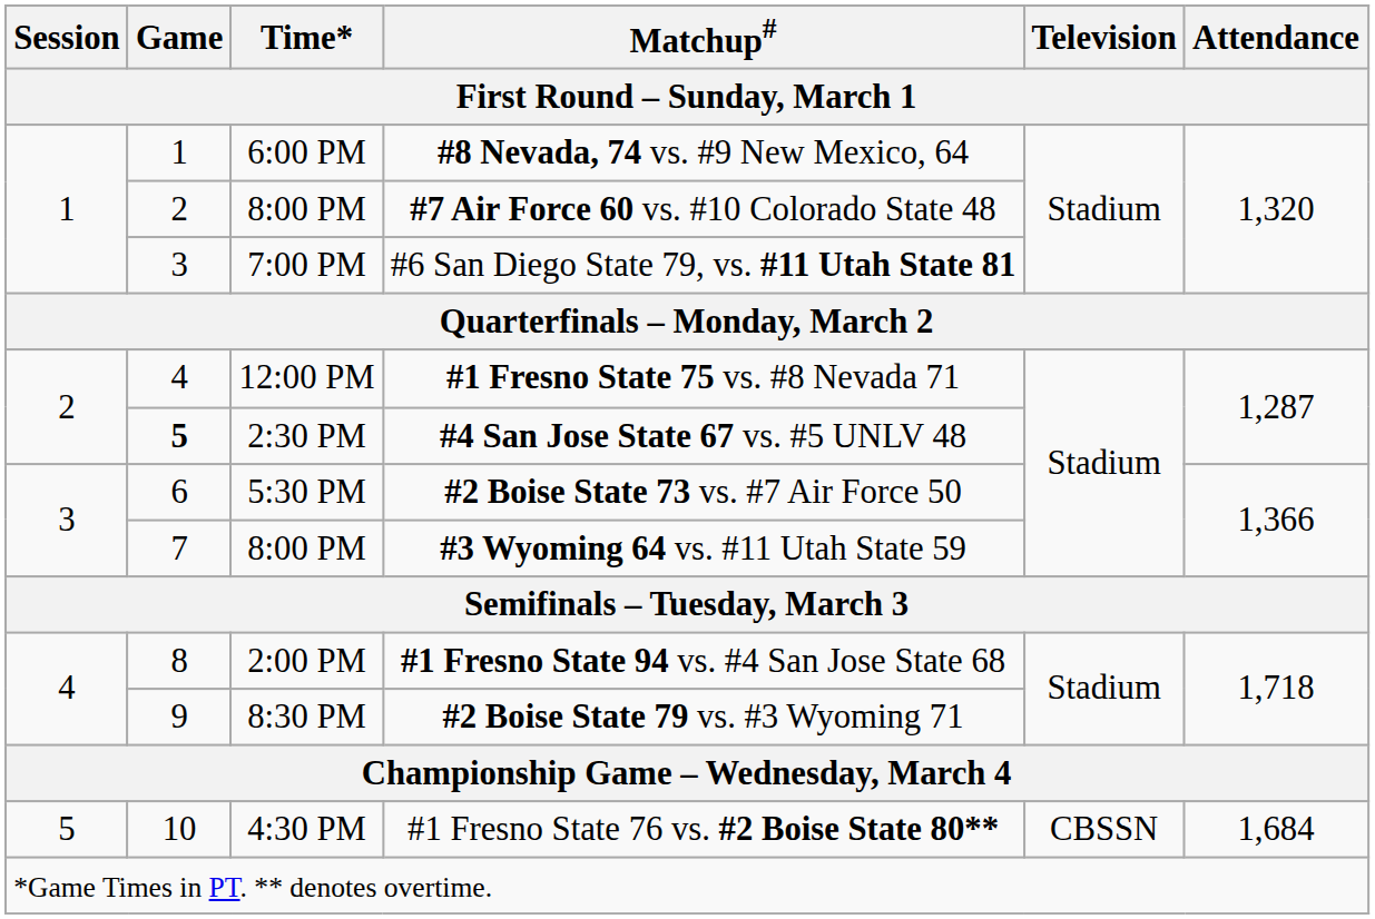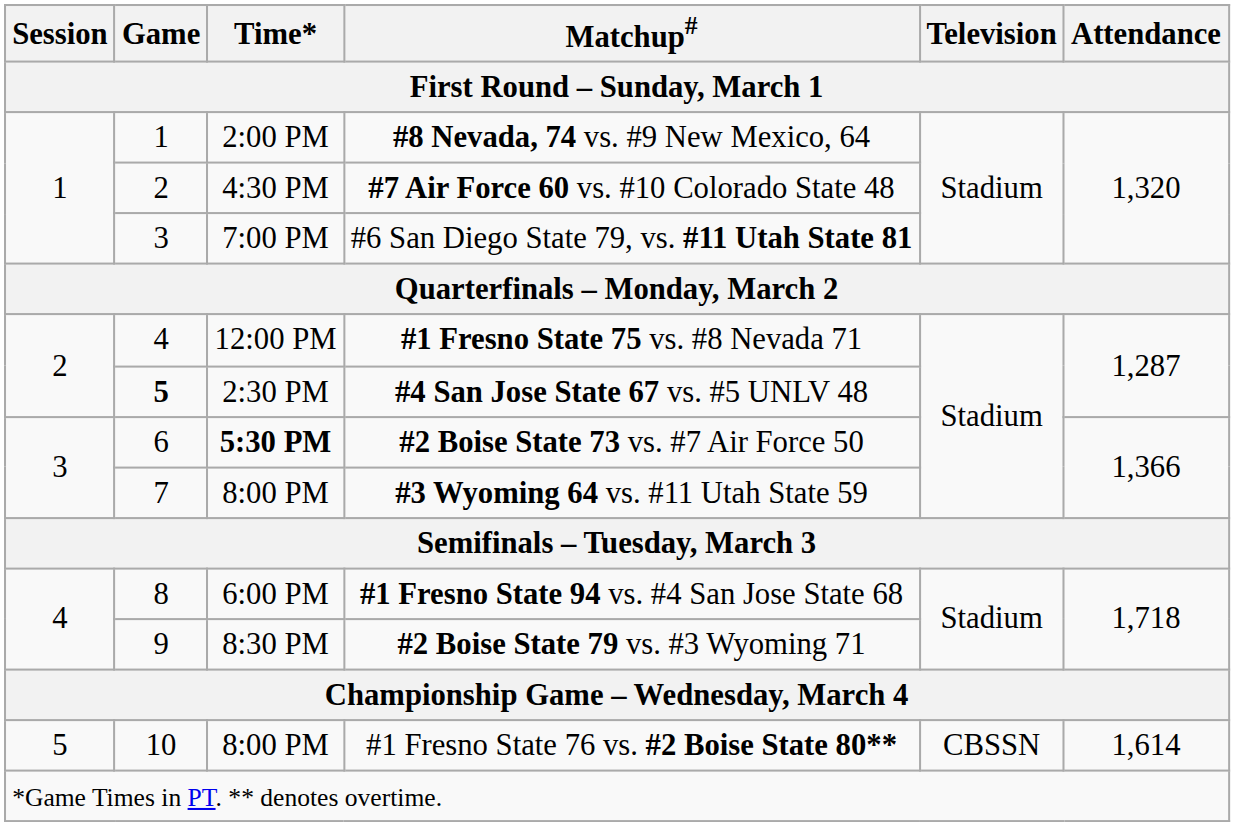 <table class="wikitable" style="font-size: 95%; text-align:center;">
 <tr align="center">
 <th>Session</th>
 <th>Game</th>
 <th>Time*</th>
 <th>Matchup<sup>#</sup></th>
 <th>Television</th>
 <th>Attendance</th>
 </tr>
 <tr>
 <th colspan=6>First Round – Sunday, March 1</th>
 </tr>
 <tr>
 <td rowspan=3>1</td>
 <td>1</td>
-<td>6:00 PM</td>
+<td>2:00 PM</td>
 <td><strong>#8 Nevada, 74</strong> vs. #9 New Mexico, 64</td>
 <td rowspan=3>Stadium</td>
 <td rowspan=3>1,320</td>
 </tr>
 <tr>
 <td>2</td>
-<td>8:00 PM</td>
+<td>4:30 PM</td>
 <td><strong>#7 Air Force 60</strong> vs. #10 Colorado State 48</td>
 </tr>
 <tr>
 <td>3</td>
 <td>7:00 PM</td>
 <td>#6 San Diego State 79, vs. <strong>#11 Utah State 81</strong></td>
 </tr>
 <tr>
 <th colspan=6>Quarterfinals – Monday, March 2</th>
 </tr>
 <tr>
 <td rowspan=2>2</td>
 <td>4</td>
 <td>12:00 PM</td>
 <td><strong>#1 Fresno State 75</strong> vs. #8 Nevada 71</td>
 <td rowspan=4>Stadium</td>
 <td rowspan=2>1,287</td>
 </tr>
 <tr>
 <td><strong>5</strong></td>
 <td>2:30 PM</td>
 <td><strong>#4 San Jose State 67</strong>  vs. #5 UNLV 48</td>
 </tr>
 <tr>
 <td rowspan=2>3</td>
 <td>6</td>
-<td>5:30 PM</td>
+<td><strong>5:30 PM</strong></td>
 <td><strong>#2 Boise State 73</strong> vs. #7 Air Force 50</td>
 <td rowspan=2>1,366</td>
 </tr>
 <tr>
 <td>7</td>
 <td>8:00 PM</td>
 <td><strong>#3 Wyoming 64</strong> vs. #11 Utah State 59</td>
 </tr>
 <tr>
 <th colspan=6>Semifinals – Tuesday, March 3</th>
 </tr>
 <tr>
 <td rowspan=2>4</td>
 <td>8</td>
-<td>2:00 PM</td>
+<td>6:00 PM</td>
 <td><strong>#1 Fresno State 94</strong> vs. #4 San Jose State 68</td>
 <td rowspan=2>Stadium</td>
 <td rowspan=2>1,718</td>
 </tr>
 <tr>
 <td>9</td>
 <td>8:30 PM</td>
 <td><strong>#2 Boise State 79</strong> vs. #3 Wyoming 71</td>
 </tr>
 <tr>
 <th colspan=6>Championship Game – Wednesday, March 4</th>
 </tr>
 <tr>
 <td>5</td>
 <td>10</td>
-<td>4:30 PM</td>
+<td>8:00 PM</td>
 <td>#1 Fresno State 76 vs. <strong>#2 Boise State 80**</strong></td>
 <td>CBSSN</td>
-<td>1,684</td>
+<td>1,614</td>
 </tr>
 <tr>
 <td colspan=6 style="text-align:left;"><small>*Game Times in <a href='#'>PT</a>. ** denotes overtime.</small></td>
 </tr>
 </table>
